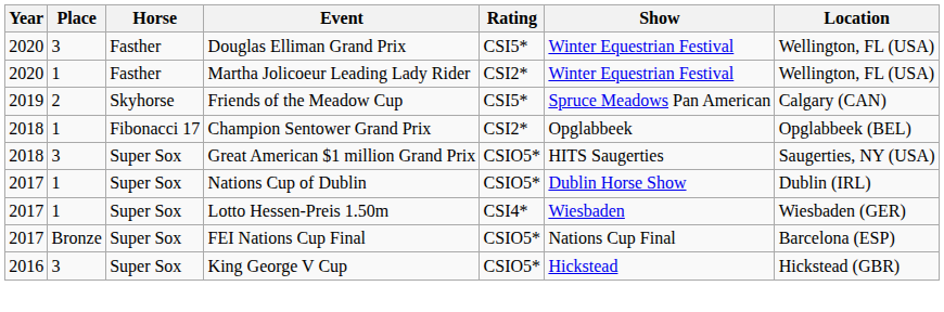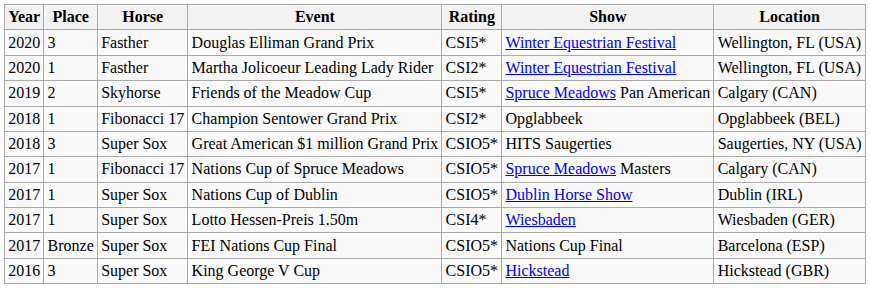 <table class="wikitable">
 <tr>
 <th>Year</th>
 <th>Place</th>
 <th>Horse</th>
 <th>Event</th>
 <th>Rating</th>
 <th>Show</th>
 <th>Location</th>
 </tr>
 <tr>
 <td>2020</td>
 <td>3</td>
 <td>Fasther</td>
 <td>Douglas Elliman Grand Prix</td>
 <td>CSI5*</td>
 <td><a href='#'>Winter Equestrian Festival</a></td>
 <td>Wellington, FL (USA)</td>
 </tr>
 <tr>
 <td>2020</td>
 <td>1</td>
 <td>Fasther</td>
 <td>Martha Jolicoeur Leading Lady Rider</td>
 <td>CSI2*</td>
 <td><a href='#'>Winter Equestrian Festival</a></td>
 <td>Wellington, FL (USA)</td>
 </tr>
 <tr>
 <td>2019</td>
 <td>2</td>
 <td>Skyhorse</td>
 <td>Friends of the Meadow Cup</td>
 <td>CSI5*</td>
 <td><a href='#'>Spruce Meadows</a> Pan American</td>
 <td>Calgary (CAN)</td>
 </tr>
 <tr>
 <td>2018</td>
 <td>1</td>
 <td>Fibonacci 17</td>
 <td>Champion Sentower Grand Prix</td>
 <td>CSI2*</td>
 <td>Opglabbeek</td>
 <td>Opglabbeek (BEL)</td>
 </tr>
 <tr>
 <td>2018</td>
 <td>3</td>
 <td>Super Sox</td>
 <td>Great American $1 million Grand Prix</td>
 <td>CSIO5*</td>
 <td>HITS Saugerties</td>
 <td>Saugerties, NY (USA)</td>
 </tr>
 <tr>
 <td>2017</td>
 <td>1</td>
+<td>Fibonacci 17</td>
+<td>Nations Cup of Spruce Meadows</td>
+<td>CSIO5*</td>
+<td><a href='#'>Spruce Meadows</a> Masters</td>
+<td>Calgary (CAN)</td>
+</tr>
+<tr>
+<td>2017</td>
+<td>1</td>
 <td>Super Sox</td>
 <td>Nations Cup of Dublin</td>
 <td>CSIO5*</td>
 <td><a href='#'>Dublin Horse Show</a></td>
 <td>Dublin (IRL)</td>
 </tr>
 <tr>
 <td>2017</td>
 <td>1</td>
 <td>Super Sox</td>
 <td>Lotto Hessen-Preis 1.50m</td>
 <td>CSI4*</td>
 <td><a href='#'>Wiesbaden</a></td>
 <td>Wiesbaden (GER)</td>
 </tr>
 <tr>
 <td>2017</td>
 <td>Bronze</td>
 <td>Super Sox</td>
 <td>FEI Nations Cup Final</td>
 <td>CSIO5*</td>
 <td>Nations Cup Final</td>
 <td>Barcelona (ESP)</td>
 </tr>
 <tr>
 <td>2016</td>
 <td>3</td>
 <td>Super Sox</td>
 <td>King George V Cup</td>
 <td>CSIO5*</td>
 <td><a href='#'>Hickstead</a></td>
 <td>Hickstead (GBR)</td>
 </tr>
 </table>
